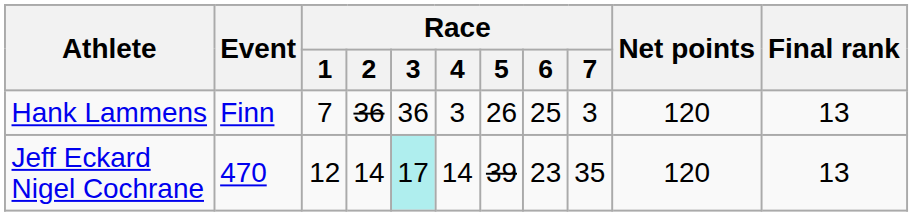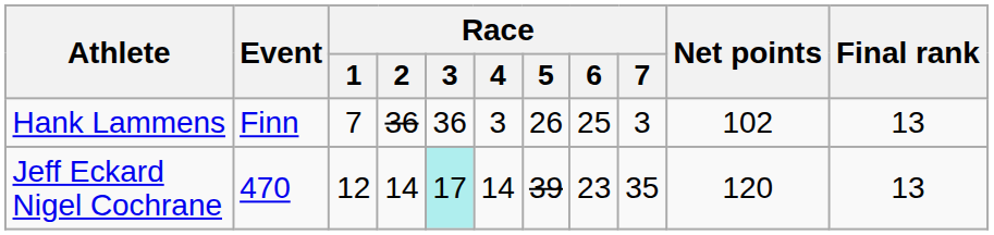 <table class="wikitable" style="font-size:90%">
 <tr>
 <th rowspan=2>Athlete</th>
 <th rowspan=2>Event</th>
 <th colspan=7>Race</th>
 <th rowspan=2>Net points</th>
 <th rowspan=2>Final rank</th>
 </tr>
 <tr style="font-size:95%">
 <th>1</th>
 <th>2</th>
 <th>3</th>
 <th>4</th>
 <th>5</th>
 <th>6</th>
 <th>7</th>
 </tr>
 <tr align=center>
 <td align=left><a href='#'>Hank Lammens</a></td>
 <td align=left><a href='#'>Finn</a></td>
 <td>7</td>
 <td><s>36</s></td>
 <td>36</td>
 <td>3</td>
 <td>26</td>
 <td>25</td>
 <td>3</td>
-<td>120</td>
+<td>102</td>
 <td>13</td>
 </tr>
 <tr align=center>
 <td align=left><a href='#'>Jeff Eckard</a><br><a href='#'>Nigel Cochrane</a></td>
 <td align=left><a href='#'>470</a></td>
 <td>12</td>
 <td>14</td>
 <td style="background: paleturquoise;">17</td>
 <td>14</td>
 <td><s>39</s></td>
 <td>23</td>
 <td>35</td>
 <td>120</td>
 <td>13</td>
 </tr>
 </table>
